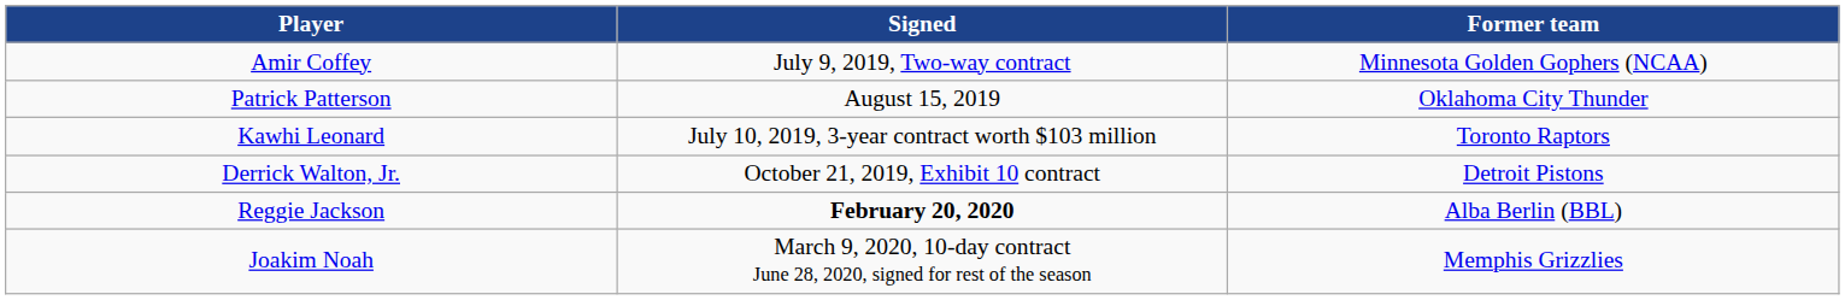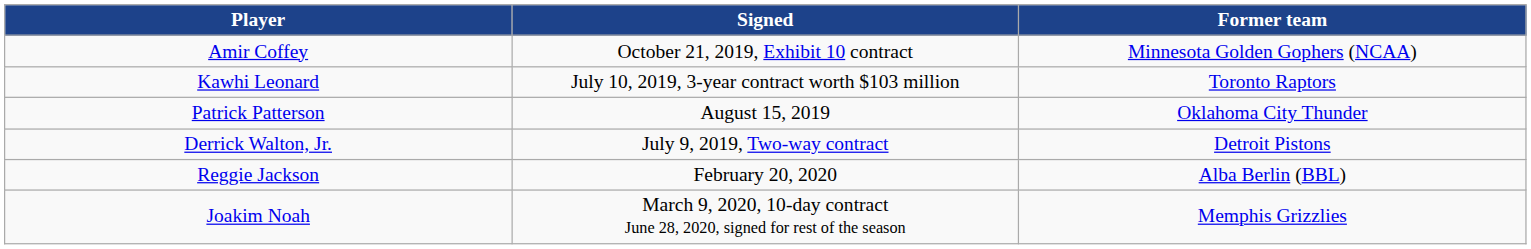 <table class="wikitable sortable sortable" style="text-align: center">
 <tr>
 <th style="background:#1d428a; color:white" width="10%">Player</th>
 <th style="background:#1d428a; color:white" width="10%">Signed</th>
 <th style="background:#1d428a; color:white" width="10%">Former team</th>
 </tr>
 <tr style="text-align: center">
 <td><a href='#'>Amir Coffey</a></td>
-<td>July 9, 2019, <a href='#'>Two-way contract</a></td>
+<td>October 21, 2019, <a href='#'>Exhibit 10</a> contract</td>
 <td><a href='#'>Minnesota Golden Gophers</a> (<a href='#'>NCAA</a>)</td>
+</tr>
+<tr style="text-align: center">
+<td><a href='#'>Kawhi Leonard</a></td>
+<td>July 10, 2019, 3-year contract worth $103 million</td>
+<td><a href='#'>Toronto Raptors</a></td>
 </tr>
 <tr style="text-align: center">
 <td><a href='#'>Patrick Patterson</a></td>
 <td>August 15, 2019</td>
 <td><a href='#'>Oklahoma City Thunder</a></td>
 </tr>
 <tr style="text-align: center">
-<td><a href='#'>Kawhi Leonard</a></td>
-<td>July 10, 2019, 3-year contract worth $103 million</td>
-<td><a href='#'>Toronto Raptors</a></td>
-</tr>
-<tr style="text-align: center">
 <td><a href='#'>Derrick Walton, Jr.</a></td>
-<td>October 21, 2019, <a href='#'>Exhibit 10</a> contract</td>
+<td>July 9, 2019, <a href='#'>Two-way contract</a></td>
 <td><a href='#'>Detroit Pistons</a></td>
 </tr>
 <tr style="text-align: center">
 <td><a href='#'>Reggie Jackson</a></td>
-<td><strong>February 20, 2020</strong></td>
+<td>February 20, 2020</td>
 <td><a href='#'>Alba Berlin</a> (<a href='#'>BBL</a>)</td>
 </tr>
 <tr style="text-align: center">
 <td><a href='#'>Joakim Noah</a></td>
 <td>March 9, 2020, 10-day contract<br><small>June 28, 2020, signed for rest of the season</small></td>
 <td><a href='#'>Memphis Grizzlies</a></td>
 </tr>
 </table>
